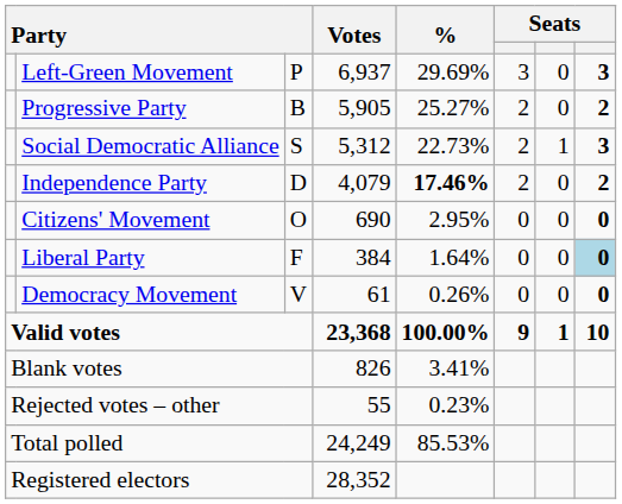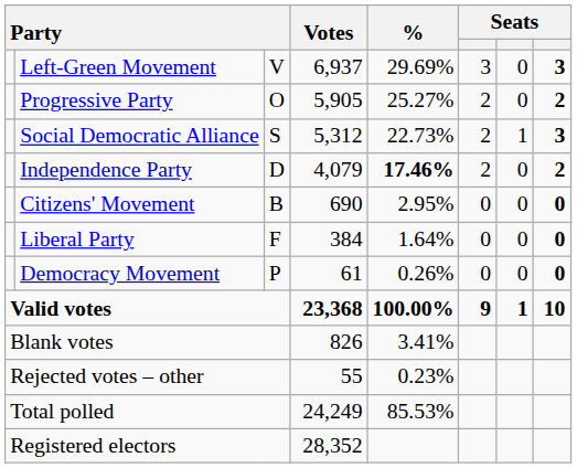 <table class="wikitable" border="1" style="text-align:right;">
 <tr>
 <th style="text-align:left;" valign=bottom rowspan=2 colspan=3>Party</th>
 <th align=center valign=bottom rowspan=2 width="50">Votes</th>
 <th align=center valign=bottom rowspan=2 width="50">%</th>
 <th colspan=3>Seats</th>
 </tr>
 <tr>
 <th align=center valign=bottom width="20"><small></small></th>
 <th align=center valign=bottom width="20"><small><a href='#'></a></small></th>
 <th align=center valign=bottom width="20"><small></small></th>
 </tr>
 <tr>
 <td></td>
 <td align=left><a href='#'>Left-Green Movement</a></td>
-<td align=left>P</td>
+<td align=left>V</td>
 <td>6,937</td>
 <td>29.69%</td>
 <td>3</td>
 <td>0</td>
 <td><strong>3</strong></td>
 </tr>
 <tr>
 <td></td>
 <td align=left><a href='#'>Progressive Party</a></td>
-<td align=left>B</td>
+<td align=left>O</td>
 <td>5,905</td>
 <td>25.27%</td>
 <td>2</td>
 <td>0</td>
 <td><strong>2</strong></td>
 </tr>
 <tr>
 <td></td>
 <td align=left style="white-space: nowrap;"><a href='#'>Social Democratic Alliance</a></td>
 <td align=left>S</td>
 <td>5,312</td>
 <td>22.73%</td>
 <td>2</td>
 <td>1</td>
 <td><strong>3</strong></td>
 </tr>
 <tr>
 <td></td>
 <td align=left><a href='#'>Independence Party</a></td>
 <td align=left>D</td>
 <td>4,079</td>
 <td><strong>17.46%</strong></td>
 <td>2</td>
 <td>0</td>
 <td><strong>2</strong></td>
 </tr>
 <tr>
 <td></td>
 <td align=left><a href='#'>Citizens' Movement</a></td>
-<td align=left>O</td>
+<td align=left>B</td>
 <td>690</td>
 <td>2.95%</td>
 <td>0</td>
 <td>0</td>
 <td><strong>0</strong></td>
 </tr>
 <tr>
 <td></td>
 <td align=left><a href='#'>Liberal Party</a></td>
 <td align=left>F</td>
 <td>384</td>
 <td>1.64%</td>
 <td>0</td>
 <td>0</td>
-<td style="background: lightblue;"><strong>0</strong></td>
+<td><strong>0</strong></td>
 </tr>
 <tr>
 <td></td>
 <td align=left><a href='#'>Democracy Movement</a></td>
-<td align=left>V</td>
+<td align=left>P</td>
 <td>61</td>
 <td>0.26%</td>
 <td>0</td>
 <td>0</td>
 <td><strong>0</strong></td>
 </tr>
 <tr style="font-weight:bold">
 <td align=left colspan=3>Valid votes</td>
 <td>23,368</td>
 <td>100.00%</td>
 <td>9</td>
 <td>1</td>
 <td>10</td>
 </tr>
 <tr>
 <td align=left colspan=3>Blank votes</td>
 <td>826</td>
 <td>3.41%</td>
 <td></td>
 <td></td>
 <td></td>
 </tr>
 <tr>
 <td align=left colspan=3>Rejected votes – other</td>
 <td>55</td>
 <td>0.23%</td>
 <td></td>
 <td></td>
 <td></td>
 </tr>
 <tr>
 <td align=left colspan=3>Total polled</td>
 <td>24,249</td>
 <td>85.53%</td>
 <td></td>
 <td></td>
 <td></td>
 </tr>
 <tr>
 <td align=left colspan=3>Registered electors</td>
 <td>28,352</td>
 <td></td>
 <td></td>
 <td></td>
 <td></td>
 </tr>
 </table>
